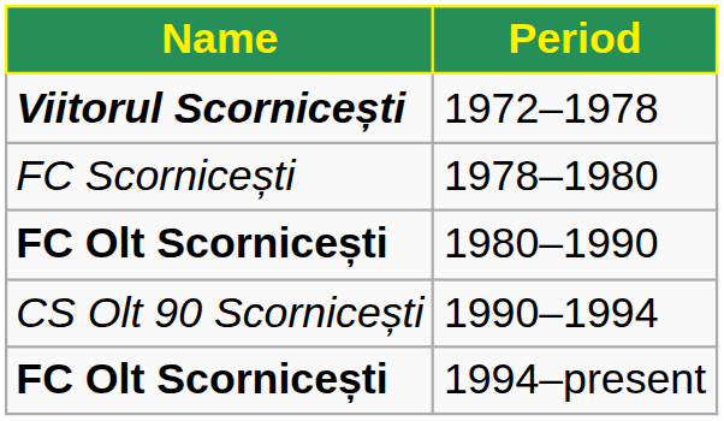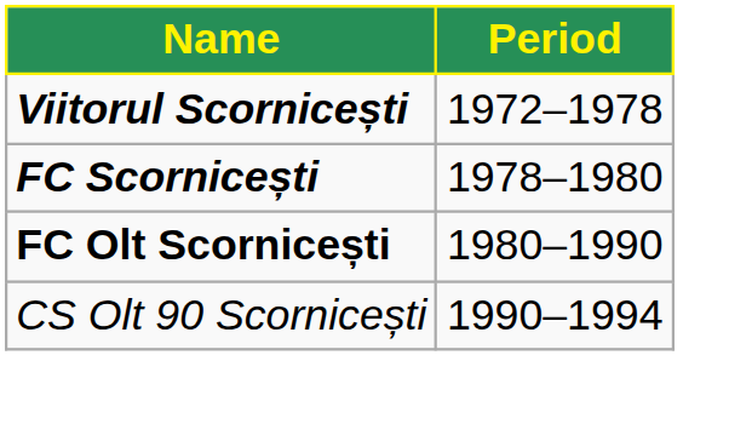 <table class="wikitable" style="text-align: left">
 <tr>
 <th style="background:#268f57;color:#fff200;border:1px solid #fff200;">Name</th>
 <th style="background:#268f57;color:#fff200;border:1px solid #fff200;">Period</th>
 </tr>
 <tr>
 <td align=left><strong><em>Viitorul Scornicești</em></strong></td>
 <td>1972–1978</td>
 </tr>
 <tr>
-<td align=left><em>FC Scornicești</em></td>
+<td align=left><strong><em>FC Scornicești</em></strong></td>
 <td>1978–1980</td>
 </tr>
 <tr>
 <td align=left><strong>FC Olt Scornicești</strong></td>
 <td>1980–1990</td>
 </tr>
 <tr>
 <td align=left><em>CS Olt 90 Scornicești</em></td>
 <td>1990–1994</td>
 </tr>
-<tr>
-<td align=left><strong>FC Olt Scornicești</strong></td>
-<td>1994–present</td>
-</tr>
 </table>
